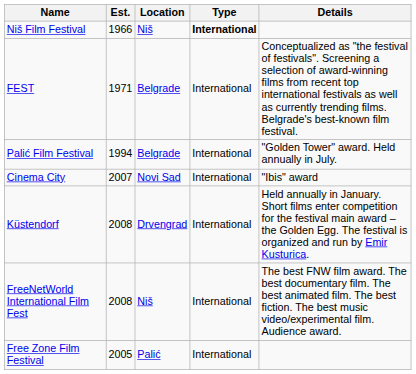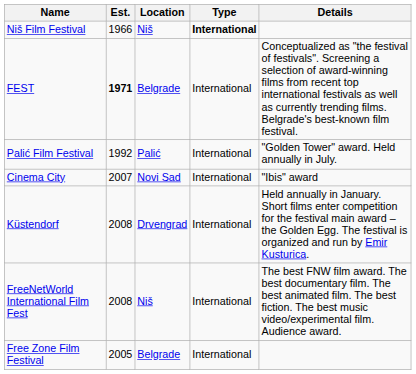 <table class="wikitable">
 <tr>
 <th width="25%">Name</th>
 <th width="5%">Est.</th>
 <th width="10%">Location</th>
 <th width="15%">Type</th>
 <th>Details</th>
 </tr>
 <tr>
 <td><a href='#'>Niš Film Festival</a></td>
 <td>1966</td>
 <td><a href='#'>Niš</a></td>
 <td><strong>International</strong></td>
 <td></td>
 </tr>
 <tr>
 <td><a href='#'>FEST</a></td>
-<td>1971</td>
+<td><strong>1971</strong></td>
 <td><a href='#'>Belgrade</a></td>
 <td>International</td>
 <td>Conceptualized as "the festival of festivals". Screening a selection of award-winning films from recent top international festivals as well as currently trending films. Belgrade's best-known film festival.</td>
 </tr>
 <tr>
 <td><a href='#'>Palić Film Festival</a></td>
-<td>1994</td>
-<td><a href='#'>Belgrade</a></td>
+<td>1992</td>
+<td><a href='#'>Palić</a></td>
 <td>International</td>
 <td>"Golden Tower" award. Held annually in July.</td>
 </tr>
 <tr>
 <td><a href='#'>Cinema City</a></td>
 <td>2007</td>
 <td><a href='#'>Novi Sad</a></td>
 <td>International</td>
 <td>"Ibis" award</td>
 </tr>
 <tr>
 <td><a href='#'>Küstendorf</a></td>
 <td>2008</td>
 <td><a href='#'>Drvengrad</a></td>
 <td>International</td>
 <td>Held annually in January. Short films enter competition for the festival main award – the Golden Egg. The festival is organized and run by <a href='#'>Emir Kusturica</a>.</td>
 </tr>
 <tr>
 <td><a href='#'>FreeNetWorld International Film Fest</a></td>
 <td>2008</td>
 <td><a href='#'>Niš</a></td>
 <td>International</td>
 <td>The best FNW film award. The best documentary film. The best animated film. The best fiction. The best music video/experimental film. Audience award.</td>
 </tr>
 <tr>
 <td><a href='#'>Free Zone Film Festival</a></td>
 <td>2005</td>
-<td><a href='#'>Palić</a></td>
+<td><a href='#'>Belgrade</a></td>
 <td>International</td>
 <td></td>
 </tr>
 </table>
